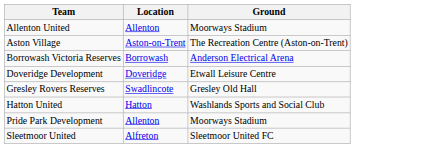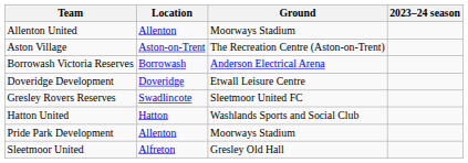 <table class="wikitable sortable">
 <tr>
 <th>Team</th>
 <th>Location</th>
 <th>Ground</th>
+<th data-sort-type="number">2023–24 season</th>
 </tr>
 <tr>
 <td>Allenton United</td>
 <td><a href='#'>Allenton</a></td>
 <td>Moorways Stadium</td>
+<td style="text-align:center"></td>
 </tr>
 <tr>
 <td>Aston Village</td>
 <td><a href='#'>Aston-on-Trent</a></td>
 <td>The Recreation Centre (Aston-on-Trent)</td>
+<td style="text-align:center"></td>
 </tr>
 <tr>
 <td>Borrowash Victoria Reserves</td>
 <td><a href='#'>Borrowash</a></td>
 <td><a href='#'>Anderson Electrical Arena</a></td>
+<td style="text-align:center"></td>
 </tr>
 <tr>
 <td>Doveridge Development</td>
 <td><a href='#'>Doveridge</a></td>
 <td>Etwall Leisure Centre</td>
+<td style="text-align:center"></td>
 </tr>
 <tr>
 <td>Gresley Rovers Reserves</td>
 <td><a href='#'>Swadlincote</a></td>
-<td>Gresley Old Hall</td>
+<td>Sleetmoor United FC</td>
+<td style="text-align:center"></td>
 </tr>
 <tr>
 <td>Hatton United</td>
 <td><a href='#'>Hatton</a></td>
 <td>Washlands Sports and Social Club</td>
+<td style="text-align:center"></td>
 </tr>
 <tr>
 <td>Pride Park Development</td>
 <td><a href='#'>Allenton</a></td>
 <td>Moorways Stadium</td>
+<td style="text-align:center"></td>
 </tr>
 <tr>
 <td>Sleetmoor United</td>
 <td [Burton-on-Trent><a href='#'>Alfreton</a></td>
-<td>Sleetmoor United FC</td>
+<td>Gresley Old Hall</td>
+<td style="text-align:center"></td>
 </tr>
 </table>
